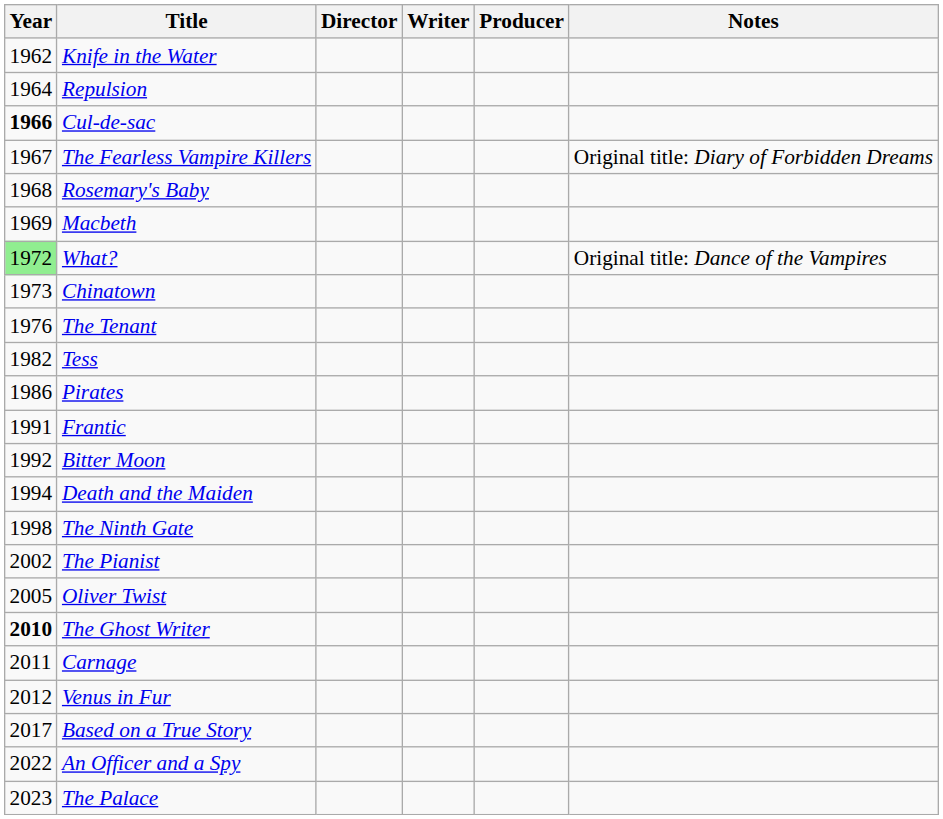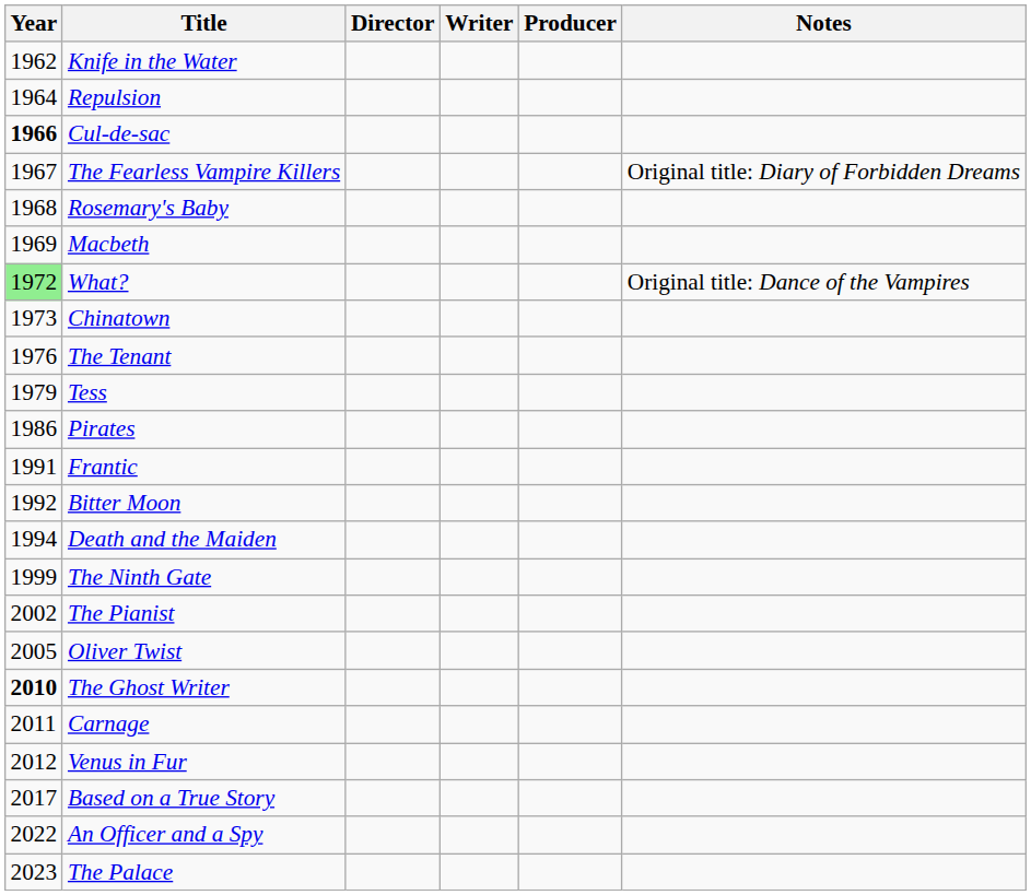 <table class="wikitable">
 <tr>
 <th>Year</th>
 <th>Title</th>
 <th>Director</th>
 <th>Writer</th>
 <th>Producer</th>
 <th>Notes</th>
 </tr>
 <tr>
 <td>1962</td>
 <td><em><a href='#'>Knife in the Water</a></em></td>
 <td></td>
 <td></td>
 <td></td>
 <td></td>
 </tr>
 <tr>
 <td>1964</td>
 <td><em><a href='#'>Repulsion</a></em></td>
 <td></td>
 <td></td>
 <td></td>
 <td></td>
 </tr>
 <tr>
 <td><strong>1966</strong></td>
 <td><em><a href='#'>Cul-de-sac</a></em></td>
 <td></td>
 <td></td>
 <td></td>
 <td></td>
 </tr>
 <tr>
 <td>1967</td>
 <td><em><a href='#'>The Fearless Vampire Killers</a></em></td>
 <td></td>
 <td></td>
 <td></td>
 <td>Original title: <em>Diary of Forbidden Dreams</em></td>
 </tr>
 <tr>
 <td>1968</td>
 <td><em><a href='#'>Rosemary's Baby</a></em></td>
 <td></td>
 <td></td>
 <td></td>
 <td></td>
 </tr>
 <tr>
 <td>1969</td>
 <td><em><a href='#'>Macbeth</a></em></td>
 <td></td>
 <td></td>
 <td></td>
 <td></td>
 </tr>
 <tr>
 <td style="background: lightgreen;">1972</td>
 <td><em><a href='#'>What?</a></em></td>
 <td></td>
 <td></td>
 <td></td>
 <td>Original title: <em>Dance of the Vampires</em></td>
 </tr>
 <tr>
 <td>1973</td>
 <td><em><a href='#'>Chinatown</a></em></td>
 <td></td>
 <td></td>
 <td></td>
 <td></td>
 </tr>
 <tr>
 <td>1976</td>
 <td><em><a href='#'>The Tenant</a></em></td>
 <td></td>
 <td></td>
 <td></td>
 <td></td>
 </tr>
 <tr>
-<td>1982</td>
+<td>1979</td>
 <td><em><a href='#'>Tess</a></em></td>
 <td></td>
 <td></td>
 <td></td>
 <td></td>
 </tr>
 <tr>
 <td>1986</td>
 <td><em><a href='#'>Pirates</a></em></td>
 <td></td>
 <td></td>
 <td></td>
 <td></td>
 </tr>
 <tr>
 <td>1991</td>
 <td><em><a href='#'>Frantic</a></em></td>
 <td></td>
 <td></td>
 <td></td>
 <td></td>
 </tr>
 <tr>
 <td>1992</td>
 <td><em><a href='#'>Bitter Moon</a></em></td>
 <td></td>
 <td></td>
 <td></td>
 <td></td>
 </tr>
 <tr>
 <td>1994</td>
 <td><em><a href='#'>Death and the Maiden</a></em></td>
 <td></td>
 <td></td>
 <td></td>
 <td></td>
 </tr>
 <tr>
-<td>1998</td>
+<td>1999</td>
 <td><em><a href='#'>The Ninth Gate</a></em></td>
 <td></td>
 <td></td>
 <td></td>
 <td></td>
 </tr>
 <tr>
 <td>2002</td>
 <td><em><a href='#'>The Pianist</a></em></td>
 <td></td>
 <td></td>
 <td></td>
 <td></td>
 </tr>
 <tr>
 <td>2005</td>
 <td><em><a href='#'>Oliver Twist</a></em></td>
 <td></td>
 <td></td>
 <td></td>
 <td></td>
 </tr>
 <tr>
 <td><strong>2010</strong></td>
 <td><em><a href='#'>The Ghost Writer</a></em></td>
 <td></td>
 <td></td>
 <td></td>
 <td></td>
 </tr>
 <tr>
 <td>2011</td>
 <td><em><a href='#'>Carnage</a></em></td>
 <td></td>
 <td></td>
 <td></td>
 <td></td>
 </tr>
 <tr>
 <td>2012</td>
 <td><em><a href='#'>Venus in Fur</a></em></td>
 <td></td>
 <td></td>
 <td></td>
 <td></td>
 </tr>
 <tr>
 <td>2017</td>
 <td><em><a href='#'>Based on a True Story</a></em></td>
 <td></td>
 <td></td>
 <td></td>
 <td></td>
 </tr>
 <tr>
 <td>2022</td>
 <td><em><a href='#'>An Officer and a Spy</a></em></td>
 <td></td>
 <td></td>
 <td></td>
 <td></td>
 </tr>
 <tr>
 <td>2023</td>
 <td><em><a href='#'>The Palace</a></em></td>
 <td></td>
 <td></td>
 <td></td>
 <td></td>
 </tr>
 </table>
